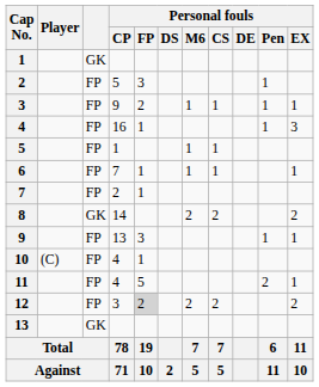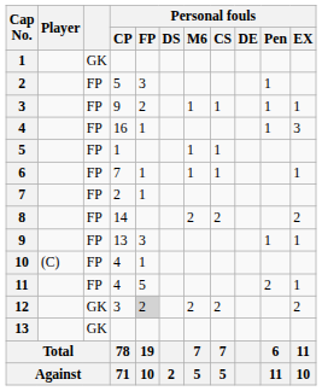 <table class="wikitable sortable sticky-header-multi defaultcenter col2left" style="font-size: 100%; margin-left: 1em;">
 <tr>
 <th scope="col" rowspan="2">Cap<br>No.</th>
 <th scope="col" rowspan="2">Player</th>
 <th scope="col" rowspan="2"></th>
 <th scope="colgroup" colspan="8">Personal fouls</th>
 </tr>
 <tr>
 <th scope="col">CP</th>
 <th scope="col">FP</th>
 <th scope="col">DS</th>
 <th scope="col">M6</th>
 <th scope="col">CS</th>
 <th scope="col">DE</th>
 <th scope="col">Pen</th>
 <th scope="col">EX</th>
 </tr>
 <tr>
 <th scope="row">1</th>
 <td></td>
 <td>GK</td>
 <td></td>
 <td></td>
 <td></td>
 <td></td>
 <td></td>
 <td></td>
 <td></td>
 <td></td>
 </tr>
 <tr>
 <th scope="row">2</th>
 <td></td>
 <td>FP</td>
 <td>5</td>
 <td>3</td>
 <td></td>
 <td></td>
 <td></td>
 <td></td>
 <td>1</td>
 <td></td>
 </tr>
 <tr>
 <th scope="row">3</th>
 <td></td>
 <td>FP</td>
 <td>9</td>
 <td>2</td>
 <td></td>
 <td>1</td>
 <td>1</td>
 <td></td>
 <td>1</td>
 <td>1</td>
 </tr>
 <tr>
 <th scope="row">4</th>
 <td></td>
 <td>FP</td>
 <td>16</td>
 <td>1</td>
 <td></td>
 <td></td>
 <td></td>
 <td></td>
 <td>1</td>
 <td>3</td>
 </tr>
 <tr>
 <th scope="row">5</th>
 <td></td>
 <td>FP</td>
 <td>1</td>
 <td></td>
 <td></td>
 <td>1</td>
 <td>1</td>
 <td></td>
 <td></td>
 <td></td>
 </tr>
 <tr>
 <th scope="row">6</th>
 <td></td>
 <td>FP</td>
 <td>7</td>
 <td>1</td>
 <td></td>
 <td>1</td>
 <td>1</td>
 <td></td>
 <td></td>
 <td>1</td>
 </tr>
 <tr>
 <th scope="row">7</th>
 <td></td>
 <td>FP</td>
 <td>2</td>
 <td>1</td>
 <td></td>
 <td></td>
 <td></td>
 <td></td>
 <td></td>
 <td></td>
 </tr>
 <tr>
 <th scope="row">8</th>
 <td></td>
-<td>GK</td>
+<td>FP</td>
 <td>14</td>
 <td></td>
 <td></td>
 <td>2</td>
 <td>2</td>
 <td></td>
 <td></td>
 <td>2</td>
 </tr>
 <tr>
 <th scope="row">9</th>
 <td></td>
 <td>FP</td>
 <td>13</td>
 <td>3</td>
 <td></td>
 <td></td>
 <td></td>
 <td></td>
 <td>1</td>
 <td>1</td>
 </tr>
 <tr>
 <th scope="row">10</th>
 <td> (C)</td>
 <td>FP</td>
 <td>4</td>
 <td>1</td>
 <td></td>
 <td></td>
 <td></td>
 <td></td>
 <td></td>
 <td></td>
 </tr>
 <tr>
 <th scope="row">11</th>
 <td></td>
 <td>FP</td>
 <td>4</td>
 <td>5</td>
 <td></td>
 <td></td>
 <td></td>
 <td></td>
 <td>2</td>
 <td>1</td>
 </tr>
 <tr>
 <th scope="row">12</th>
 <td></td>
-<td>FP</td>
+<td>GK</td>
 <td>3</td>
 <td style="background: lightgrey;">2</td>
 <td></td>
 <td>2</td>
 <td>2</td>
 <td></td>
 <td></td>
 <td>2</td>
 </tr>
 <tr>
 <th scope="row">13</th>
 <td></td>
 <td>GK</td>
 <td></td>
 <td></td>
 <td></td>
 <td></td>
 <td></td>
 <td></td>
 <td></td>
 <td></td>
 </tr>
 <tr class="sortbottom">
 <th colspan="3">Total</th>
 <th>78</th>
 <th>19</th>
 <th></th>
 <th>7</th>
 <th>7</th>
 <th></th>
 <th>6</th>
 <th>11</th>
 </tr>
 <tr class="sortbottom">
 <th colspan="3">Against</th>
 <th>71</th>
 <th>10</th>
 <th>2</th>
 <th>5</th>
 <th>5</th>
 <th></th>
 <th>11</th>
 <th>10</th>
 </tr>
 </table>
